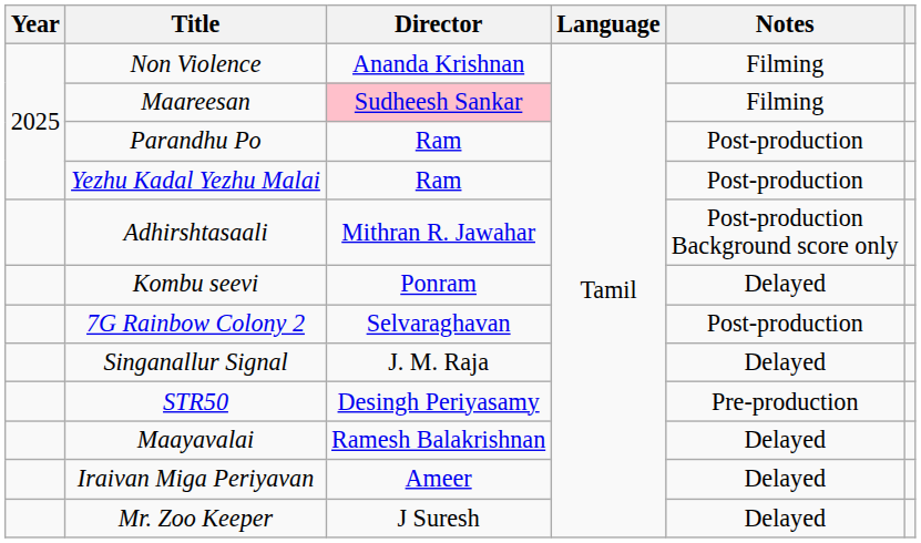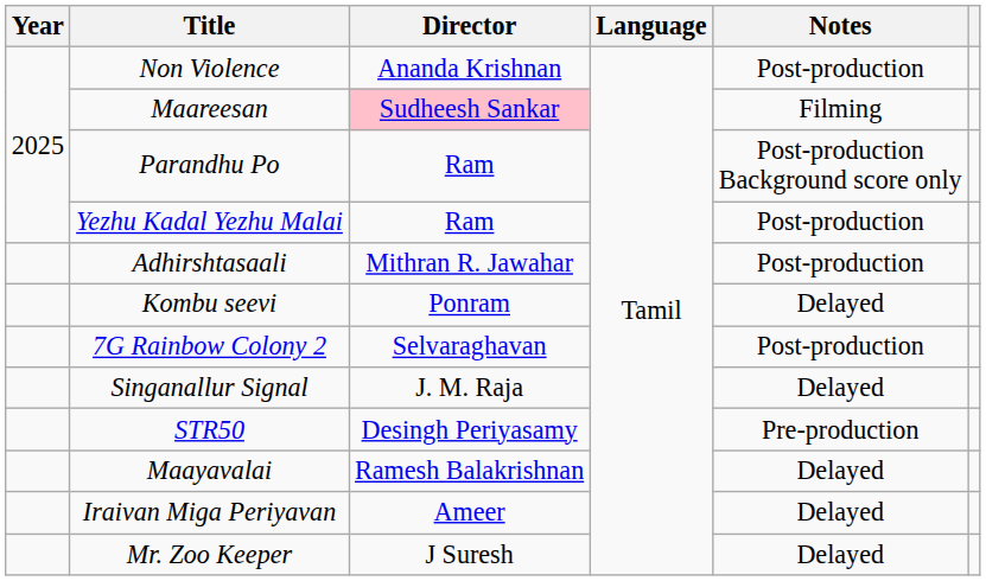 <table class="wikitable" style="text-align:center;">
 <tr>
 <th>Year</th>
 <th>Title</th>
 <th>Director</th>
 <th>Language</th>
 <th>Notes</th>
 <th></th>
 </tr>
 <tr>
 <td rowspan="4">2025</td>
 <td><em>Non Violence</em></td>
 <td><a href='#'>Ananda Krishnan</a></td>
 <td rowspan="12">Tamil</td>
-<td>Filming</td>
+<td>Post-production</td>
 <td></td>
 </tr>
 <tr>
 <td><em>Maareesan</em></td>
 <td style="background: pink;"><a href='#'>Sudheesh Sankar</a></td>
 <td>Filming</td>
 <td></td>
 </tr>
 <tr>
 <td><em>Parandhu Po</em></td>
 <td><a href='#'>Ram</a></td>
-<td>Post-production</td>
+<td>Post-production<br>Background score only</td>
 <td></td>
 </tr>
 <tr>
 <td><em><a href='#'>Yezhu Kadal Yezhu Malai</a></em></td>
 <td><a href='#'>Ram</a></td>
 <td>Post-production</td>
 <td></td>
 </tr>
 <tr>
 <td></td>
 <td><em>Adhirshtasaali</em></td>
 <td><a href='#'>Mithran R. Jawahar</a></td>
-<td>Post-production<br>Background score only</td>
+<td>Post-production</td>
 <td></td>
 </tr>
 <tr>
 <td></td>
 <td><em>Kombu seevi</em></td>
 <td><a href='#'>Ponram</a></td>
 <td>Delayed</td>
 <td></td>
 </tr>
 <tr>
 <td></td>
 <td><em><a href='#'>7G Rainbow Colony 2</a></em></td>
 <td><a href='#'>Selvaraghavan</a></td>
 <td>Post-production</td>
 <td></td>
 </tr>
 <tr>
 <td></td>
 <td><em>Singanallur Signal</em></td>
 <td>J. M. Raja</td>
 <td>Delayed</td>
 <td></td>
 </tr>
 <tr>
 <td></td>
 <td><em><a href='#'>STR50</a></em></td>
 <td><a href='#'>Desingh Periyasamy</a></td>
 <td>Pre-production</td>
 <td></td>
 </tr>
 <tr>
 <td></td>
 <td><em>Maayavalai</em></td>
 <td><a href='#'>Ramesh Balakrishnan</a></td>
 <td>Delayed</td>
 <td></td>
 </tr>
 <tr>
 <td></td>
 <td><em>Iraivan Miga Periyavan</em></td>
 <td><a href='#'>Ameer</a></td>
 <td>Delayed</td>
 <td></td>
 </tr>
 <tr>
 <td></td>
 <td><em>Mr. Zoo Keeper</em></td>
 <td>J Suresh</td>
 <td>Delayed</td>
 <td></td>
 </tr>
 </table>
